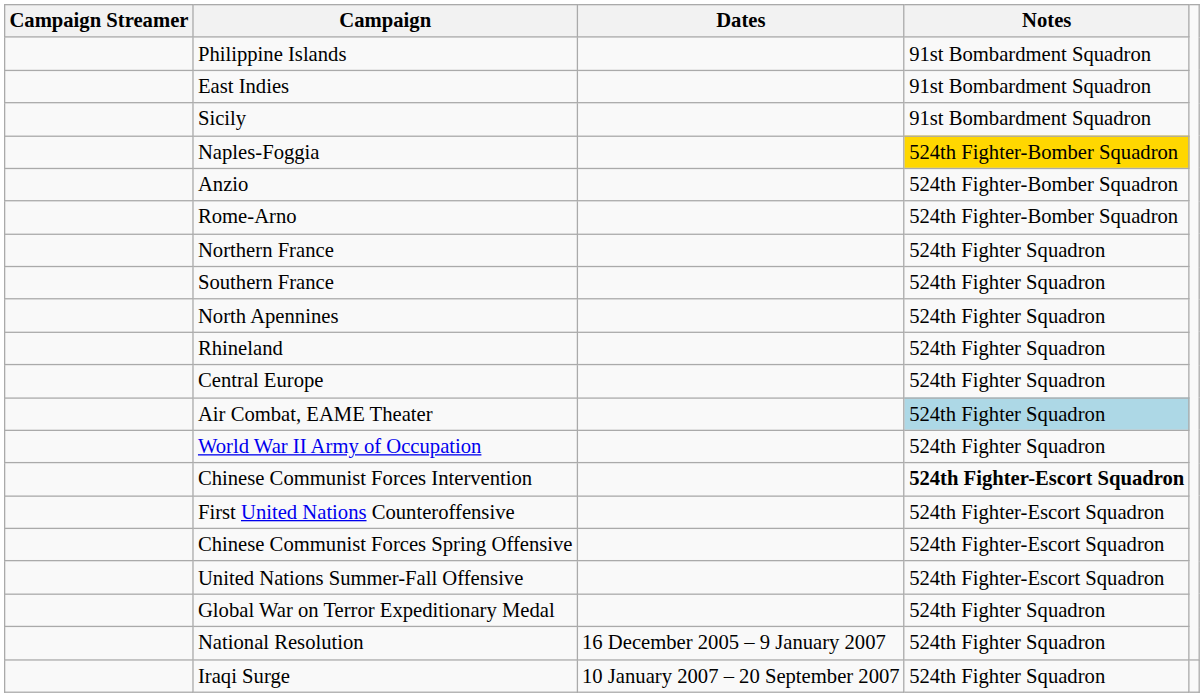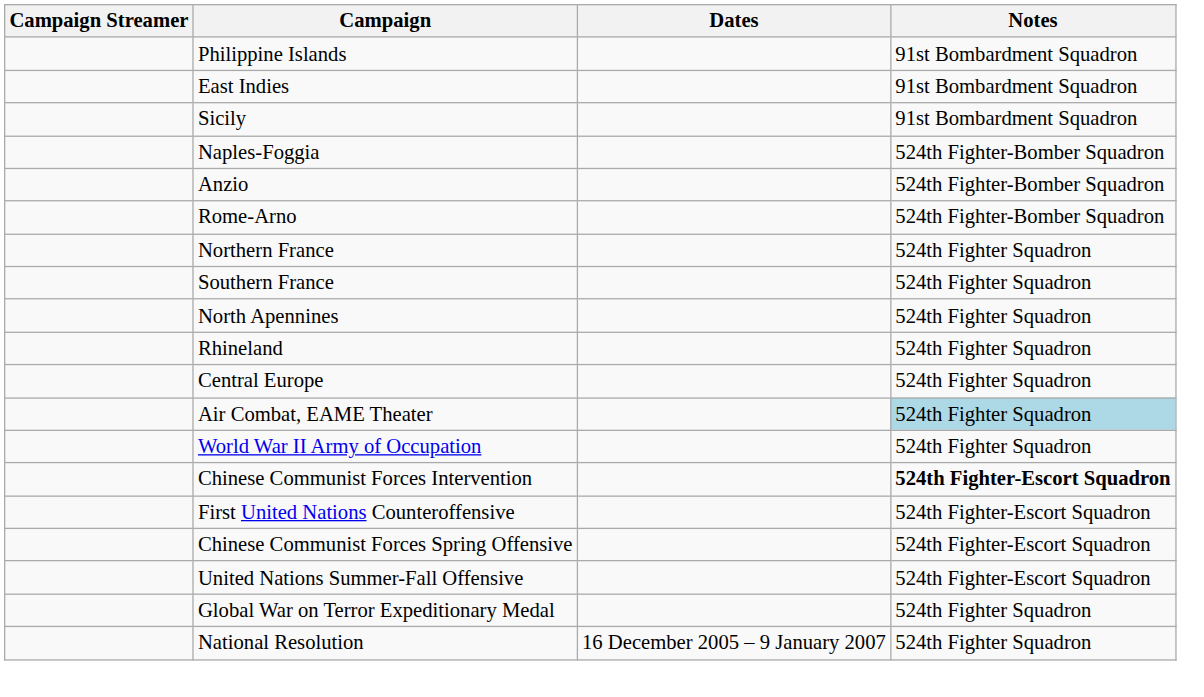 <table class="wikitable">
 <tr style="background:#efefef;">
 <th>Campaign Streamer</th>
 <th>Campaign</th>
 <th>Dates</th>
 <th>Notes</th>
 </tr>
 <tr>
 <td></td>
 <td>Philippine Islands</td>
 <td></td>
 <td>91st Bombardment Squadron</td>
 </tr>
 <tr>
 <td></td>
 <td>East Indies</td>
 <td></td>
 <td>91st Bombardment Squadron</td>
 </tr>
 <tr>
 <td></td>
 <td>Sicily</td>
 <td></td>
 <td>91st Bombardment Squadron</td>
 </tr>
 <tr>
 <td></td>
 <td>Naples-Foggia</td>
 <td></td>
-<td style="background: gold;">524th Fighter-Bomber Squadron</td>
+<td>524th Fighter-Bomber Squadron</td>
 </tr>
 <tr>
 <td></td>
 <td>Anzio</td>
 <td></td>
 <td>524th Fighter-Bomber Squadron</td>
 </tr>
 <tr>
 <td></td>
 <td>Rome-Arno</td>
 <td></td>
 <td>524th Fighter-Bomber Squadron</td>
 </tr>
 <tr>
 <td></td>
 <td>Northern France</td>
 <td></td>
 <td>524th Fighter Squadron</td>
 </tr>
 <tr>
 <td></td>
 <td>Southern France</td>
 <td></td>
 <td>524th Fighter Squadron</td>
 </tr>
 <tr>
 <td></td>
 <td>North Apennines</td>
 <td></td>
 <td>524th Fighter Squadron</td>
 </tr>
 <tr>
 <td></td>
 <td>Rhineland</td>
 <td></td>
 <td>524th Fighter Squadron</td>
 </tr>
 <tr>
 <td></td>
 <td>Central Europe</td>
 <td></td>
 <td>524th Fighter Squadron</td>
 </tr>
 <tr>
 <td></td>
 <td>Air Combat, EAME Theater</td>
 <td></td>
 <td style="background: lightblue;">524th Fighter Squadron</td>
 </tr>
 <tr>
 <td></td>
 <td><a href='#'>World War II Army of Occupation</a></td>
 <td></td>
 <td>524th Fighter Squadron</td>
 </tr>
 <tr>
 <td></td>
 <td>Chinese Communist Forces Intervention</td>
 <td></td>
 <td><strong>524th Fighter-Escort Squadron</strong></td>
 </tr>
 <tr>
 <td></td>
 <td>First <a href='#'>United Nations</a> Counteroffensive</td>
 <td></td>
 <td>524th Fighter-Escort Squadron</td>
 </tr>
 <tr>
 <td></td>
 <td>Chinese Communist Forces Spring Offensive</td>
 <td></td>
 <td>524th Fighter-Escort Squadron</td>
 </tr>
 <tr>
 <td></td>
 <td>United Nations Summer-Fall Offensive</td>
 <td></td>
 <td>524th Fighter-Escort Squadron</td>
 </tr>
 <tr>
 <td></td>
 <td>Global War on Terror Expeditionary Medal</td>
 <td></td>
 <td>524th Fighter Squadron</td>
 </tr>
 <tr>
 <td></td>
 <td>National Resolution</td>
 <td>16 December 2005 – 9 January 2007</td>
 <td>524th Fighter Squadron</td>
 </tr>
-<tr>
-<td></td>
-<td>Iraqi Surge</td>
-<td>10 January 2007 – 20 September 2007</td>
-<td>524th Fighter Squadron</td>
-<td></td>
-</tr>
 </table>
